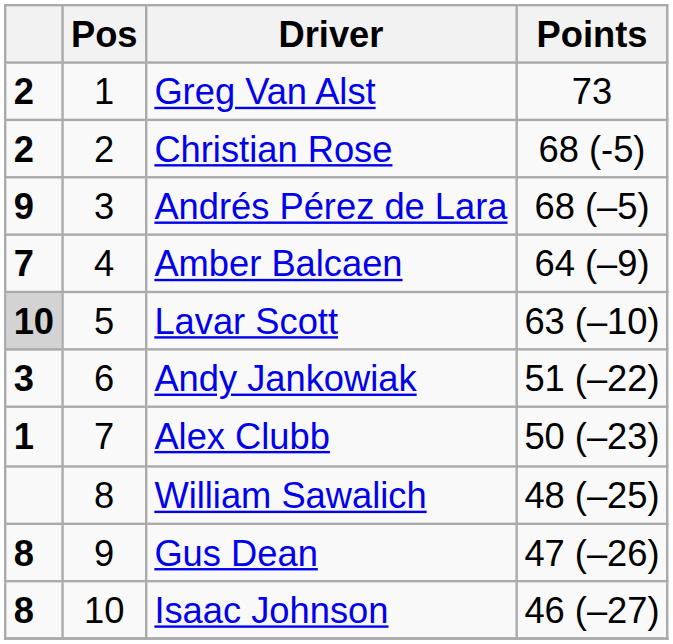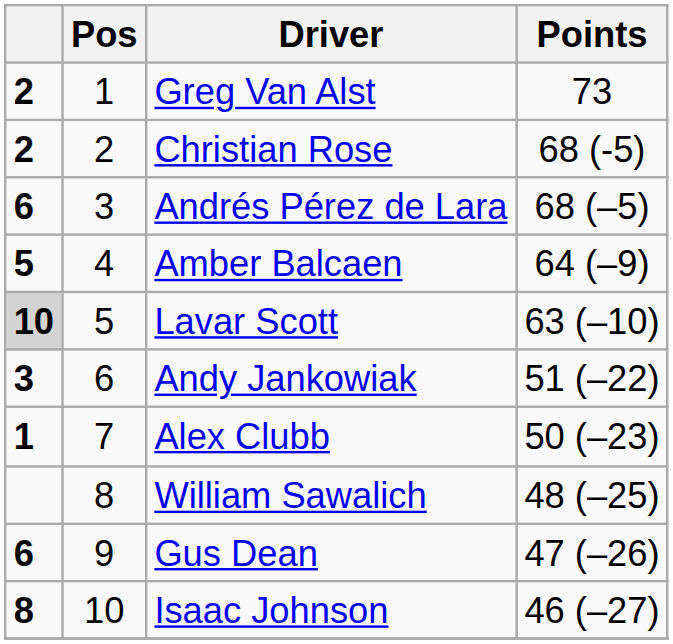 <table class="wikitable" style="font-size: 95%;">
 <tr>
 <th></th>
 <th>Pos</th>
 <th>Driver</th>
 <th>Points</th>
 </tr>
 <tr>
 <td align="left"> <strong>2</strong></td>
 <td style="text-align:center;">1</td>
 <td><a href='#'>Greg Van Alst</a></td>
 <td style="text-align:center;">73</td>
 </tr>
 <tr>
 <td align="left"> <strong>2</strong></td>
 <td style="text-align:center;">2</td>
 <td><a href='#'>Christian Rose</a></td>
 <td style="text-align:center;">68 (-5)</td>
 </tr>
 <tr>
-<td align="left"> <strong>9</strong></td>
+<td align="left"> <strong>6</strong></td>
 <td style="text-align:center;">3</td>
 <td><a href='#'>Andrés Pérez de Lara</a></td>
 <td style="text-align:center;">68 (–5)</td>
 </tr>
 <tr>
-<td align="left"> <strong>7</strong></td>
+<td align="left"> <strong>5</strong></td>
 <td style="text-align:center;">4</td>
 <td><a href='#'>Amber Balcaen</a></td>
 <td style="text-align:center;">64 (–9)</td>
 </tr>
 <tr>
 <td align="left" style="background: lightgrey;"> <strong>10</strong></td>
 <td style="text-align:center;">5</td>
 <td><a href='#'>Lavar Scott</a></td>
 <td style="text-align:center;">63 (–10)</td>
 </tr>
 <tr>
 <td align="left"> <strong>3</strong></td>
 <td style="text-align:center;">6</td>
 <td><a href='#'>Andy Jankowiak</a></td>
 <td style="text-align:center;">51 (–22)</td>
 </tr>
 <tr>
 <td align="left"> <strong>1</strong></td>
 <td style="text-align:center;">7</td>
 <td><a href='#'>Alex Clubb</a></td>
 <td style="text-align:center;">50 (–23)</td>
 </tr>
 <tr>
 <td align="left"></td>
 <td style="text-align:center;">8</td>
 <td><a href='#'>William Sawalich</a></td>
 <td style="text-align:center;">48 (–25)</td>
 </tr>
 <tr>
-<td align="left"> <strong>8</strong></td>
+<td align="left"> <strong>6</strong></td>
 <td style="text-align:center;">9</td>
 <td><a href='#'>Gus Dean</a></td>
 <td style="text-align:center;">47 (–26)</td>
 </tr>
 <tr>
 <td align="left"> <strong>8</strong></td>
 <td style="text-align:center;">10</td>
 <td><a href='#'>Isaac Johnson</a></td>
 <td style="text-align:center;">46 (–27)</td>
 </tr>
 <tr class="sortbottom">
 </tr>
 </table>
